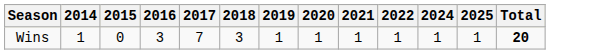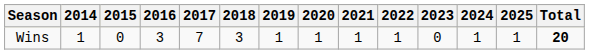 <table class=wikitable>
 <tr style=background:#ffc>
 <th scope=col>Season</th>
 <th scope="col">2014</th>
 <th scope="col">2015</th>
 <th scope="col">2016</th>
 <th scope="col">2017</th>
 <th scope="col">2018</th>
 <th scope="col">2019</th>
 <th scope="col">2020</th>
 <th scope="col">2021</th>
 <th scope="col">2022</th>
+<th scope="col">2023</th>
 <th scope="col">2024</th>
 <th scope="col">2025</th>
 <th scope=col>Total</th>
 </tr>
 <tr align=center>
 <td>Wins</td>
 <td>1</td>
 <td>0</td>
 <td>3</td>
 <td>7</td>
 <td>3</td>
 <td>1</td>
 <td>1</td>
 <td>1</td>
 <td>1</td>
+<td>0</td>
 <td>1</td>
 <td>1</td>
 <td><strong>20</strong></td>
 </tr>
 </table>
